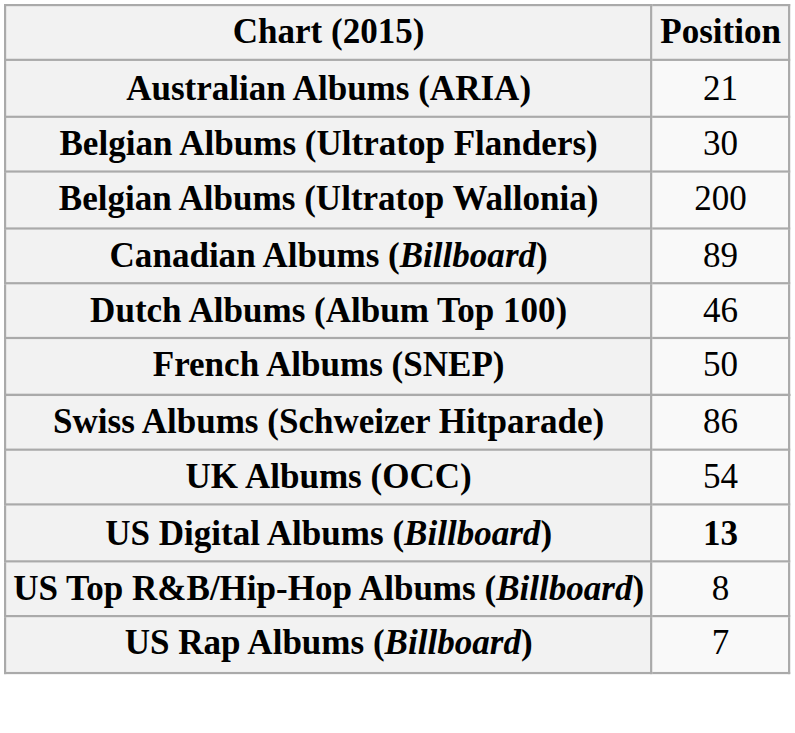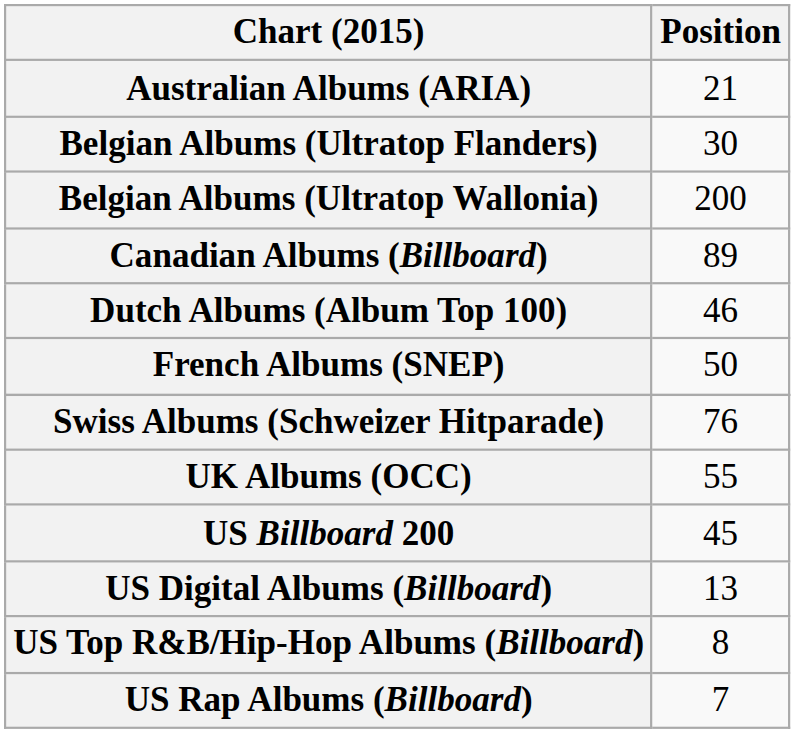 <table class="wikitable sortable plainrowheaders" style="text-align:center">
 <tr>
 <th scope="col">Chart (2015)</th>
 <th scope="col">Position</th>
 </tr>
 <tr>
 <th scope="row">Australian Albums (ARIA)</th>
 <td>21</td>
 </tr>
 <tr>
 <th scope="row">Belgian Albums (Ultratop Flanders)</th>
 <td>30</td>
 </tr>
 <tr>
 <th scope="row">Belgian Albums (Ultratop Wallonia)</th>
 <td>200</td>
 </tr>
 <tr>
 <th scope="row">Canadian Albums (<em>Billboard</em>)</th>
 <td>89</td>
 </tr>
 <tr>
 <th scope="row">Dutch Albums (Album Top 100)</th>
 <td>46</td>
 </tr>
 <tr>
 <th scope="row">French Albums (SNEP)</th>
 <td>50</td>
 </tr>
 <tr>
 </tr>
 <tr>
 <th scope="row">Swiss Albums (Schweizer Hitparade)</th>
-<td>86</td>
+<td>76</td>
 </tr>
 <tr>
 <th scope="row">UK Albums (OCC)</th>
-<td>54</td>
+<td>55</td>
+</tr>
+<tr>
+<th scope="row">US <em>Billboard</em> 200</th>
+<td>45</td>
 </tr>
 <tr>
 <th scope="row">US Digital Albums (<em>Billboard</em>)</th>
-<td><strong>13</strong></td>
+<td>13</td>
 </tr>
 <tr>
 <th scope="row">US Top R&B/Hip-Hop Albums (<em>Billboard</em>)</th>
 <td>8</td>
 </tr>
 <tr>
 <th scope="row">US Rap Albums (<em>Billboard</em>)</th>
 <td>7</td>
 </tr>
 </table>
